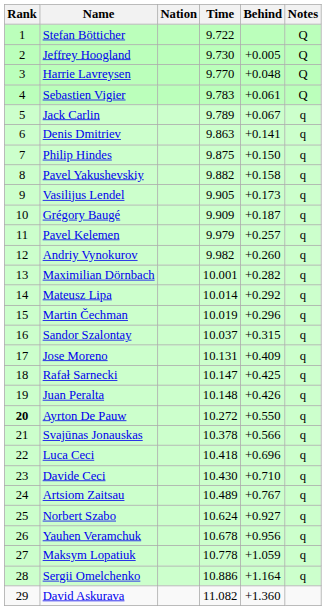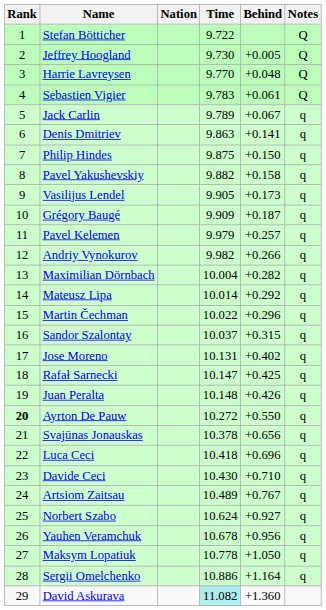 <table class="wikitable sortable" style="text-align:center">
 <tr>
 <th>Rank</th>
 <th>Name</th>
 <th>Nation</th>
 <th>Time</th>
 <th>Behind</th>
 <th>Notes</th>
 </tr>
 <tr bgcolor=bbffbb>
 <td>1</td>
 <td align=left><a href='#'>Stefan Bötticher</a></td>
 <td align=left></td>
 <td>9.722</td>
 <td></td>
 <td>Q</td>
 </tr>
 <tr bgcolor=bbffbb>
 <td>2</td>
 <td align=left><a href='#'>Jeffrey Hoogland</a></td>
 <td align=left></td>
 <td>9.730</td>
 <td>+0.005</td>
 <td>Q</td>
 </tr>
 <tr bgcolor=bbffbb>
 <td>3</td>
 <td align=left><a href='#'>Harrie Lavreysen</a></td>
 <td align=left></td>
 <td>9.770</td>
 <td>+0.048</td>
 <td>Q</td>
 </tr>
 <tr bgcolor=bbffbb>
 <td>4</td>
 <td align=left><a href='#'>Sebastien Vigier</a></td>
 <td align=left></td>
 <td>9.783</td>
 <td>+0.061</td>
 <td>Q</td>
 </tr>
 <tr bgcolor=ccffcc>
 <td>5</td>
 <td align=left><a href='#'>Jack Carlin</a></td>
 <td align=left></td>
 <td>9.789</td>
 <td>+0.067</td>
 <td>q</td>
 </tr>
 <tr bgcolor=ccffcc>
 <td>6</td>
 <td align=left><a href='#'>Denis Dmitriev</a></td>
 <td align=left></td>
 <td>9.863</td>
 <td>+0.141</td>
 <td>q</td>
 </tr>
 <tr bgcolor=ccffcc>
 <td>7</td>
 <td align=left><a href='#'>Philip Hindes</a></td>
 <td align=left></td>
 <td>9.875</td>
 <td>+0.150</td>
 <td>q</td>
 </tr>
 <tr bgcolor=ccffcc>
 <td>8</td>
 <td align=left><a href='#'>Pavel Yakushevskiy</a></td>
 <td align=left></td>
 <td>9.882</td>
 <td>+0.158</td>
 <td>q</td>
 </tr>
 <tr bgcolor=ccffcc>
 <td>9</td>
 <td align=left><a href='#'>Vasilijus Lendel</a></td>
 <td align=left></td>
 <td>9.905</td>
 <td>+0.173</td>
 <td>q</td>
 </tr>
 <tr bgcolor=ccffcc>
 <td>10</td>
 <td align=left><a href='#'>Grégory Baugé</a></td>
 <td align=left></td>
 <td>9.909</td>
 <td>+0.187</td>
 <td>q</td>
 </tr>
 <tr bgcolor=ccffcc>
 <td>11</td>
 <td align=left><a href='#'>Pavel Kelemen</a></td>
 <td align=left></td>
 <td>9.979</td>
 <td>+0.257</td>
 <td>q</td>
 </tr>
 <tr bgcolor=ccffcc>
 <td>12</td>
 <td align=left><a href='#'>Andriy Vynokurov</a></td>
 <td align=left></td>
 <td>9.982</td>
-<td>+0.260</td>
+<td>+0.266</td>
 <td>q</td>
 </tr>
 <tr bgcolor=ccffcc>
 <td>13</td>
 <td align=left><a href='#'>Maximilian Dörnbach</a></td>
 <td align=left></td>
-<td>10.001</td>
+<td>10.004</td>
 <td>+0.282</td>
 <td>q</td>
 </tr>
 <tr bgcolor=ccffcc>
 <td>14</td>
 <td align=left><a href='#'>Mateusz Lipa</a></td>
 <td align=left></td>
 <td>10.014</td>
 <td>+0.292</td>
 <td>q</td>
 </tr>
 <tr bgcolor=ccffcc>
 <td>15</td>
 <td align=left><a href='#'>Martin Čechman</a></td>
 <td align=left></td>
-<td>10.019</td>
+<td>10.022</td>
 <td>+0.296</td>
 <td>q</td>
 </tr>
 <tr bgcolor=ccffcc>
 <td>16</td>
 <td align=left><a href='#'>Sandor Szalontay</a></td>
 <td align=left></td>
 <td>10.037</td>
 <td>+0.315</td>
 <td>q</td>
 </tr>
 <tr bgcolor=ccffcc>
 <td>17</td>
 <td align=left><a href='#'>Jose Moreno</a></td>
 <td align=left></td>
 <td>10.131</td>
-<td>+0.409</td>
+<td>+0.402</td>
 <td>q</td>
 </tr>
 <tr bgcolor=ccffcc>
 <td>18</td>
 <td align=left><a href='#'>Rafał Sarnecki</a></td>
 <td align=left></td>
 <td>10.147</td>
 <td>+0.425</td>
 <td>q</td>
 </tr>
 <tr bgcolor=ccffcc>
 <td>19</td>
 <td align=left><a href='#'>Juan Peralta</a></td>
 <td align=left></td>
 <td>10.148</td>
 <td>+0.426</td>
 <td>q</td>
 </tr>
 <tr bgcolor=ccffcc>
 <td><strong>20</strong></td>
 <td align=left><a href='#'>Ayrton De Pauw</a></td>
 <td align=left></td>
 <td>10.272</td>
 <td>+0.550</td>
 <td>q</td>
 </tr>
 <tr bgcolor=ccffcc>
 <td>21</td>
 <td align=left><a href='#'>Svajūnas Jonauskas</a></td>
 <td align=left></td>
 <td>10.378</td>
-<td>+0.566</td>
+<td>+0.656</td>
 <td>q</td>
 </tr>
 <tr bgcolor=ccffcc>
 <td>22</td>
 <td align=left><a href='#'>Luca Ceci</a></td>
 <td align=left></td>
 <td>10.418</td>
 <td>+0.696</td>
 <td>q</td>
 </tr>
 <tr bgcolor=ccffcc>
 <td>23</td>
 <td align=left><a href='#'>Davide Ceci</a></td>
 <td align=left></td>
 <td>10.430</td>
 <td>+0.710</td>
 <td>q</td>
 </tr>
 <tr bgcolor=ccffcc>
 <td>24</td>
 <td align=left><a href='#'>Artsiom Zaitsau</a></td>
 <td align=left></td>
 <td>10.489</td>
 <td>+0.767</td>
 <td>q</td>
 </tr>
 <tr bgcolor=ccffcc>
 <td>25</td>
 <td align=left><a href='#'>Norbert Szabo</a></td>
 <td align=left></td>
 <td>10.624</td>
 <td>+0.927</td>
 <td>q</td>
 </tr>
 <tr bgcolor=ccffcc>
 <td>26</td>
 <td align=left><a href='#'>Yauhen Veramchuk</a></td>
 <td align=left></td>
 <td>10.678</td>
 <td>+0.956</td>
 <td>q</td>
 </tr>
 <tr bgcolor=ccffcc>
 <td>27</td>
 <td align=left><a href='#'>Maksym Lopatiuk</a></td>
 <td align=left></td>
 <td>10.778</td>
-<td>+1.059</td>
+<td>+1.050</td>
 <td>q</td>
 </tr>
 <tr bgcolor=ccffcc>
 <td>28</td>
 <td align=left><a href='#'>Sergii Omelchenko</a></td>
 <td align=left></td>
 <td>10.886</td>
 <td>+1.164</td>
 <td>q</td>
 </tr>
 <tr>
 <td>29</td>
 <td align=left><a href='#'>David Askurava</a></td>
 <td align=left></td>
-<td>11.082</td>
+<td style="background: paleturquoise;">11.082</td>
 <td>+1.360</td>
 <td></td>
 </tr>
 </table>
